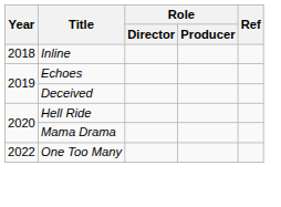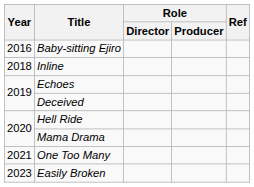 <table class="wikitable">
 <tr>
 <th rowspan="2">Year</th>
 <th rowspan="2">Title</th>
 <th colspan="2">Role</th>
 <th rowspan="2">Ref</th>
 </tr>
 <tr>
 <th>Director</th>
 <th>Producer</th>
+</tr>
+<tr>
+<td>2016</td>
+<td><em>Baby-sitting Ejiro</em></td>
+<td></td>
+<td></td>
+<td></td>
 </tr>
 <tr>
 <td>2018</td>
 <td><em>Inline</em></td>
 <td></td>
 <td></td>
 <td></td>
 </tr>
 <tr>
 <td rowspan="2">2019</td>
 <td><em>Echoes</em></td>
 <td></td>
 <td></td>
 <td></td>
 </tr>
 <tr>
 <td><em>Deceived</em></td>
 <td></td>
 <td></td>
 <td></td>
 </tr>
 <tr>
 <td rowspan="2">2020</td>
 <td><em>Hell Ride</em></td>
 <td></td>
 <td></td>
 <td></td>
 </tr>
 <tr>
 <td><em>Mama Drama</em></td>
 <td></td>
 <td></td>
 <td></td>
 </tr>
 <tr>
-<td>2022</td>
+<td>2021</td>
 <td><em>One Too Many</em></td>
 <td></td>
 <td></td>
 <td></td>
 </tr>
+<tr>
+<td>2023</td>
+<td><em>Easily Broken</em></td>
+<td></td>
+<td></td>
+<td></td>
+</tr>
 </table>
